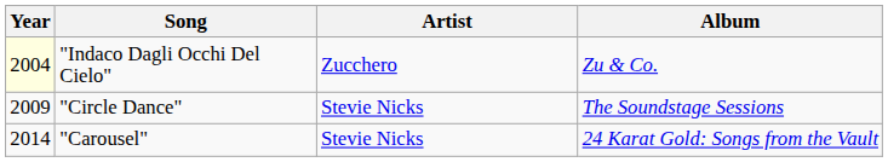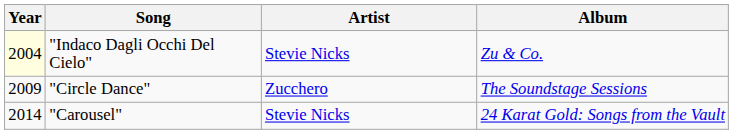 <table class="wikitable">
 <tr>
 <th style="text-align:center;">Year</th>
 <th style="text-align:center; width:200px;">Song</th>
 <th style="text-align:center; width:200px;">Artist</th>
 <th style="text-align:center;">Album</th>
 </tr>
 <tr>
 <td style="background: lightyellow;">2004</td>
 <td>"Indaco Dagli Occhi Del Cielo"</td>
-<td><a href='#'>Zucchero</a></td>
+<td><a href='#'>Stevie Nicks</a></td>
 <td><em><a href='#'>Zu & Co.</a></em></td>
 </tr>
 <tr>
 <td>2009</td>
 <td>"Circle Dance"</td>
-<td><a href='#'>Stevie Nicks</a></td>
+<td><a href='#'>Zucchero</a></td>
 <td><em><a href='#'>The Soundstage Sessions</a></em></td>
 </tr>
 <tr>
 <td>2014</td>
 <td>"Carousel"</td>
 <td><a href='#'>Stevie Nicks</a></td>
 <td><em><a href='#'>24 Karat Gold: Songs from the Vault</a></em></td>
 </tr>
 </table>
